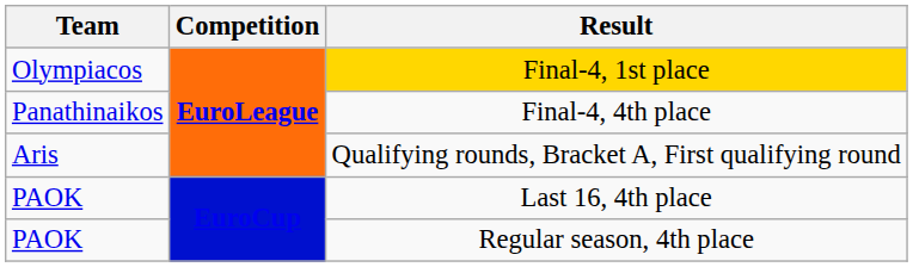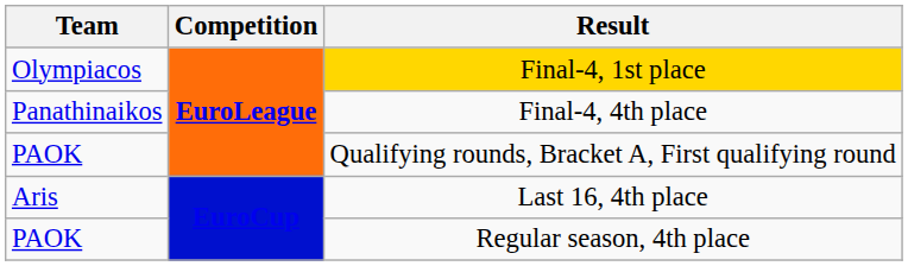 <table class="wikitable sortable">
 <tr>
 <th>Team</th>
 <th>Competition</th>
 <th>Result</th>
 </tr>
 <tr>
 <td><a href='#'>Olympiacos</a></td>
 <td rowspan="3" style="background:#ff6d09;color:#ffffff;text-align:center"><strong><a href='#'><span>EuroLeague</span></a></strong></td>
 <td style="background:#FFD700;text-align:center">Final-4, 1st place</td>
 </tr>
 <tr>
 <td><a href='#'>Panathinaikos</a></td>
 <td style="text-align:center">Final-4, 4th place</td>
 </tr>
 <tr>
-<td><a href='#'>Aris</a></td>
+<td><a href='#'>PAOK</a></td>
 <td style="text-align:center">Qualifying rounds, Bracket A, First qualifying round</td>
 </tr>
 <tr>
-<td><a href='#'>PAOK</a></td>
+<td><a href='#'>Aris</a></td>
 <td rowspan="2" style="background-color:#0010CE;color:white;text-align:center"><strong><a href='#'><span>EuroCup</span></a></strong></td>
 <td style="text-align:center">Last 16, 4th place</td>
 </tr>
 <tr>
 <td><a href='#'>PAOK</a></td>
 <td style="text-align:center">Regular season, 4th place</td>
 </tr>
 </table>
